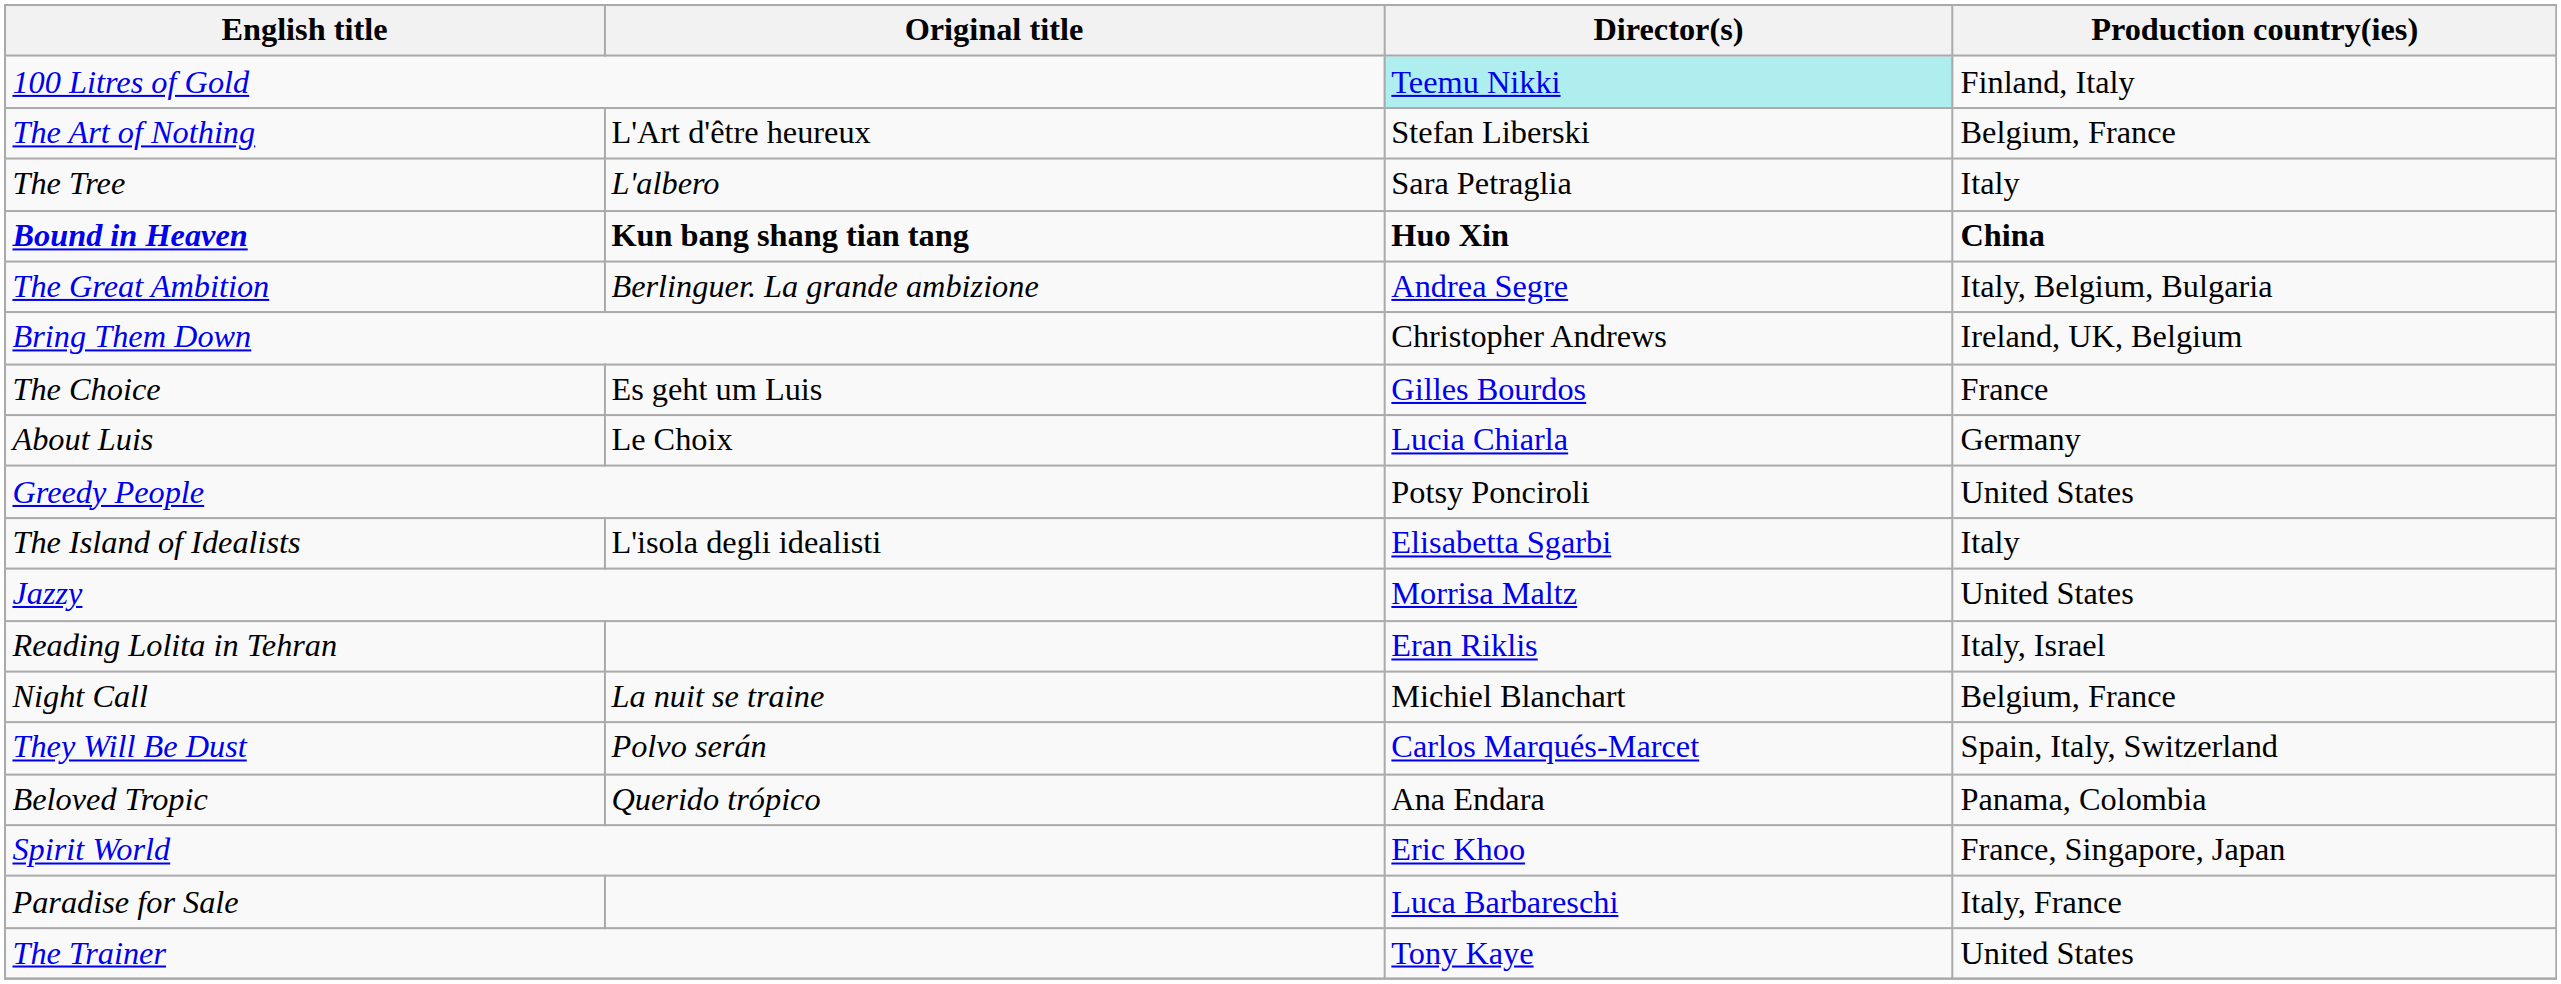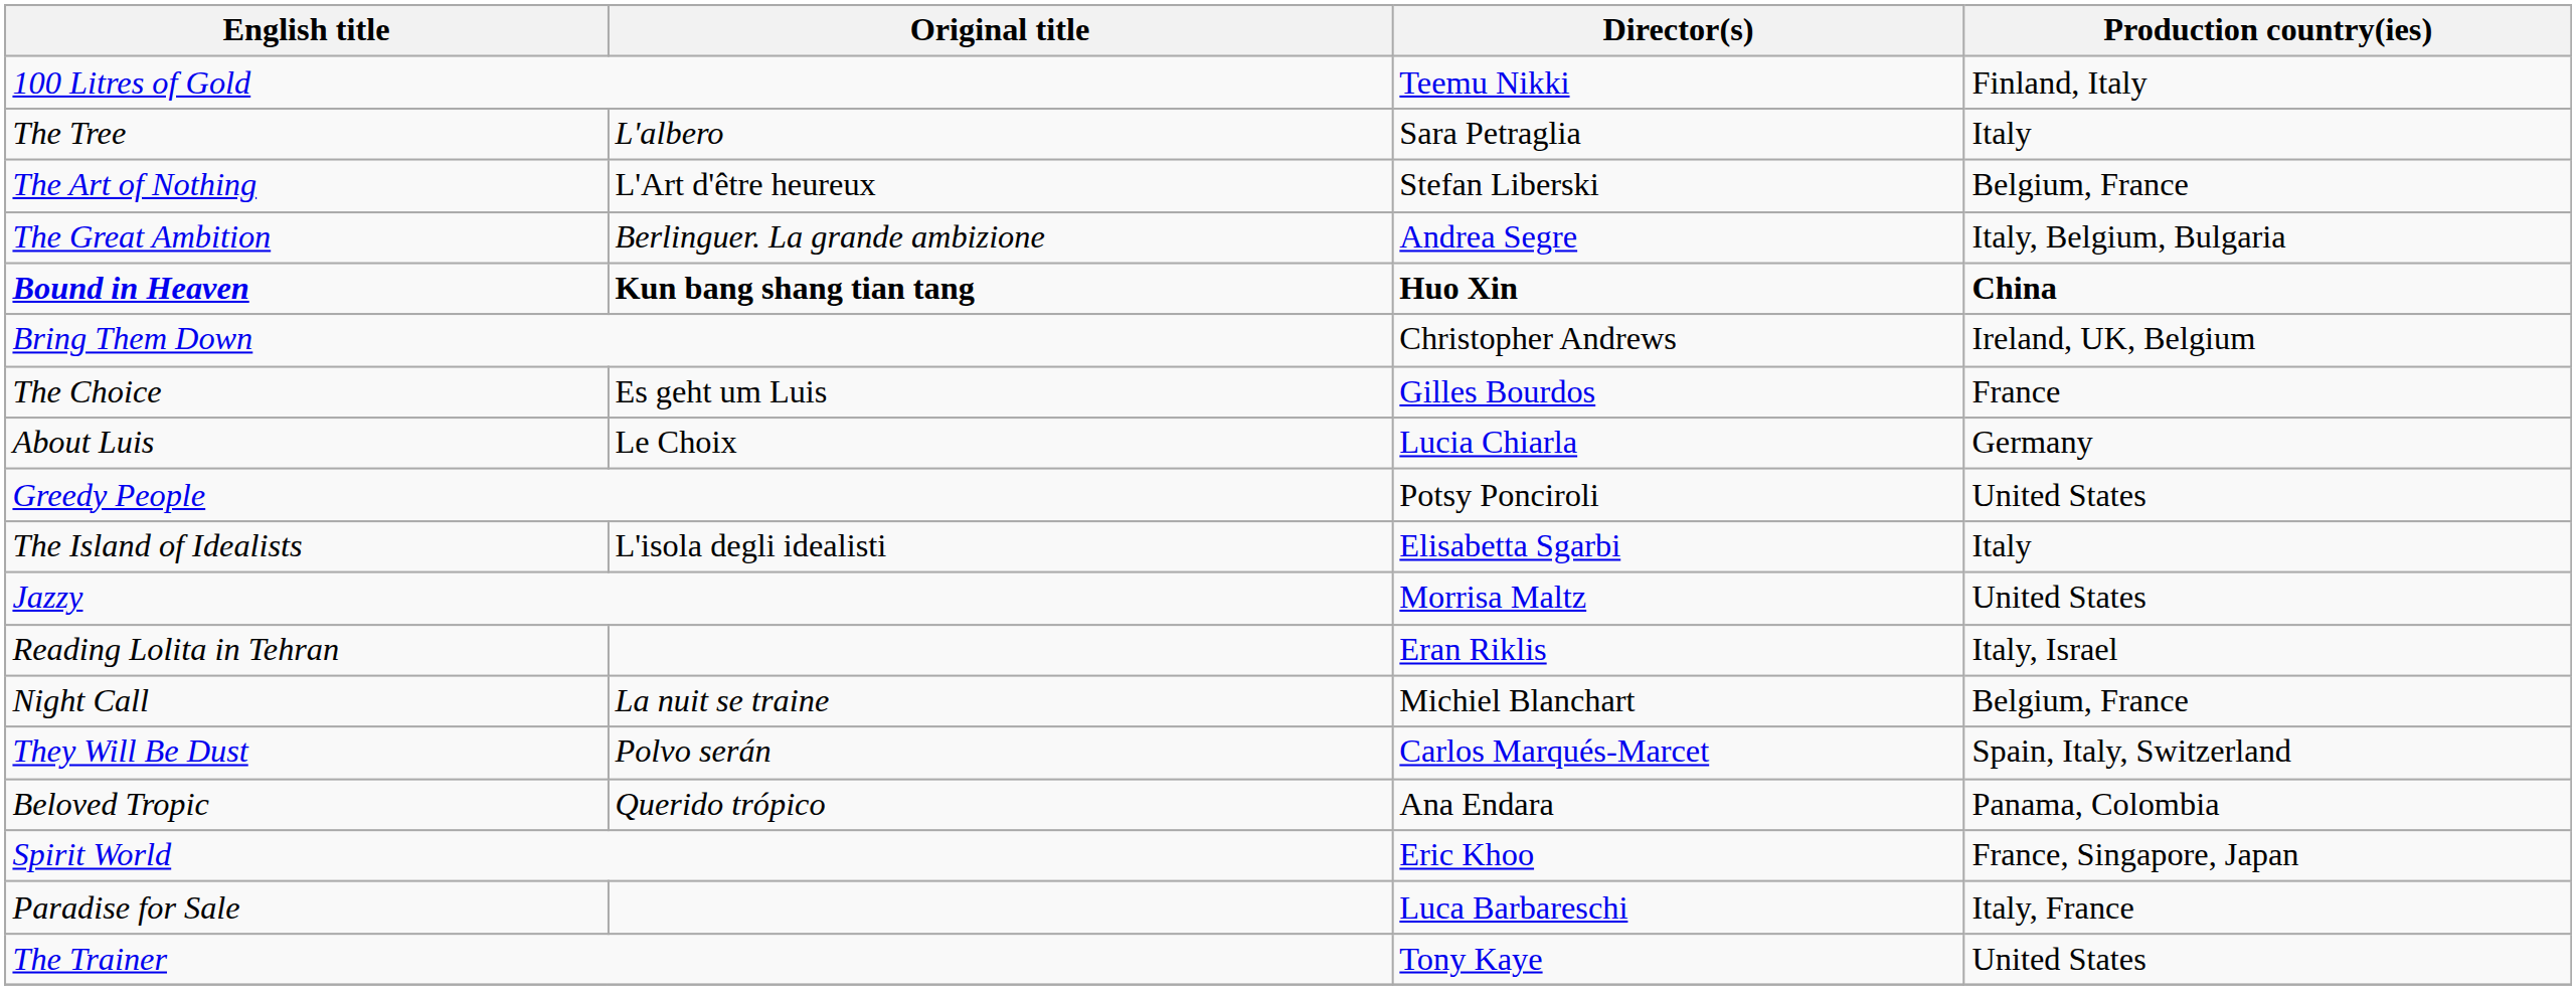 <table class="sortable wikitable" style="width:100%; margin-bottom:4px" cellpadding="5">
 <tr>
 <th scope="col">English title</th>
 <th scope="col">Original title</th>
 <th scope="col">Director(s)</th>
 <th scope="col">Production country(ies)</th>
 </tr>
 <tr>
 <td colspan=2><em><a href='#'>100 Litres of Gold</a></em></td>
-<td style="background: paleturquoise;"><a href='#'>Teemu Nikki</a></td>
+<td><a href='#'>Teemu Nikki</a></td>
 <td>Finland, Italy</td>
+</tr>
+<tr>
+<td><em>The Tree</em></td>
+<td><em>L'albero</em></td>
+<td>Sara Petraglia</td>
+<td>Italy</td>
 </tr>
 <tr>
 <td><em><a href='#'>The Art of Nothing</a></em></td>
 <td>L'Art d'être heureux</td>
 <td>Stefan Liberski</td>
 <td>Belgium, France</td>
 </tr>
 <tr>
-<td><em>The Tree</em></td>
-<td><em>L'albero</em></td>
-<td>Sara Petraglia</td>
-<td>Italy</td>
+<td><em><a href='#'>The Great Ambition</a></em></td>
+<td><em>Berlinguer. La grande ambizione</em></td>
+<td><a href='#'>Andrea Segre</a></td>
+<td>Italy, Belgium, Bulgaria</td>
 </tr>
 <tr>
 <td><strong><em><a href='#'>Bound in Heaven</a></em></strong></td>
 <td><strong>Kun bang shang tian tang</strong></td>
 <td><strong>Huo Xin</strong></td>
 <td><strong>China</strong></td>
-</tr>
-<tr>
-<td><em><a href='#'>The Great Ambition</a></em></td>
-<td><em>Berlinguer. La grande ambizione</em></td>
-<td><a href='#'>Andrea Segre</a></td>
-<td>Italy, Belgium, Bulgaria</td>
 </tr>
 <tr>
 <td colspan=2><em><a href='#'>Bring Them Down</a></em></td>
 <td>Christopher Andrews</td>
 <td>Ireland, UK, Belgium</td>
 </tr>
 <tr>
 <td><em>The Choice</em></td>
 <td>Es geht um Luis</td>
 <td><a href='#'>Gilles Bourdos</a></td>
 <td>France</td>
 </tr>
 <tr>
 <td><em>About Luis</em></td>
 <td>Le Choix</td>
 <td><a href='#'>Lucia Chiarla</a></td>
 <td>Germany</td>
 </tr>
 <tr>
 <td colspan=2><em><a href='#'>Greedy People</a></em></td>
 <td>Potsy Ponciroli</td>
 <td>United States</td>
 </tr>
 <tr>
 <td><em>The Island of Idealists</em></td>
 <td>L'isola degli idealisti</td>
 <td><a href='#'>Elisabetta Sgarbi</a></td>
 <td>Italy</td>
 </tr>
 <tr>
 <td colspan=2><em><a href='#'>Jazzy</a></em></td>
 <td><a href='#'>Morrisa Maltz</a></td>
 <td>United States</td>
 </tr>
 <tr>
 <td><em>Reading Lolita in Tehran</em></td>
 <td></td>
 <td><a href='#'>Eran Riklis</a></td>
 <td>Italy, Israel</td>
 </tr>
 <tr>
 <td><em>Night Call</em></td>
 <td><em>La nuit se traine</em></td>
 <td>Michiel Blanchart</td>
 <td>Belgium, France</td>
 </tr>
 <tr>
 <td><em><a href='#'>They Will Be Dust</a></em></td>
 <td><em>Polvo serán</em></td>
 <td><a href='#'>Carlos Marqués-Marcet</a></td>
 <td>Spain, Italy, Switzerland</td>
 </tr>
 <tr>
 <td><em>Beloved Tropic</em></td>
 <td><em>Querido trópico</em></td>
 <td>Ana Endara</td>
 <td>Panama, Colombia</td>
 </tr>
 <tr>
 <td colspan=2><em><a href='#'>Spirit World</a></em></td>
 <td><a href='#'>Eric Khoo</a></td>
 <td>France, Singapore, Japan</td>
 </tr>
 <tr>
 <td><em>Paradise for Sale</em></td>
 <td></td>
 <td><a href='#'>Luca Barbareschi</a></td>
 <td>Italy, France</td>
 </tr>
 <tr>
 <td colspan=2><em><a href='#'>The Trainer</a></em></td>
 <td><a href='#'>Tony Kaye</a></td>
 <td>United States</td>
 </tr>
 <tr>
 </tr>
 </table>
